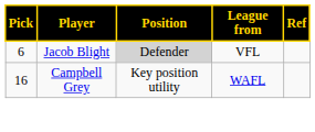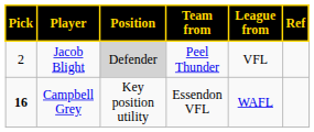 <table class="wikitable" style="text-align:center; font-size:100%; width:60%;">
 <tr>
 <th style="background:black; border: solid gold 2px; color:gold;">Pick</th>
 <th style="background:black; border: solid gold 2px; color:gold;">Player</th>
 <th style="background:black; border: solid gold 2px; color:gold;">Position</th>
+<th style="background:black; border: solid gold 2px; color:gold;">Team from</th>
 <th style="background:black; border: solid gold 2px; color:gold;">League from</th>
 <th style="background:black; border: solid gold 2px; color:gold;">Ref</th>
 </tr>
 <tr>
-<td>6</td>
+<td>2</td>
 <td><a href='#'>Jacob Blight</a></td>
 <td style="background: lightgrey;">Defender</td>
+<td><a href='#'>Peel Thunder</a></td>
 <td>VFL</td>
 <td></td>
 </tr>
 <tr>
-<td>16</td>
+<td><strong>16</strong></td>
 <td><a href='#'>Campbell Grey</a></td>
 <td>Key position utility</td>
+<td>Essendon VFL</td>
 <td><a href='#'>WAFL</a></td>
 <td></td>
 </tr>
 </table>
